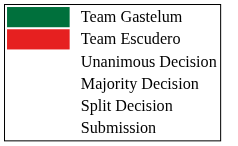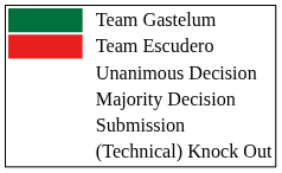 <table style="border:1px solid black; float:left;">
 <tr>
 <td style="background:#00703C; width:40px;"></td>
 <td> </td>
 <td>Team Gastelum</td>
 </tr>
 <tr>
 <td style="background:#E62020; width:40px;"></td>
 <td> </td>
 <td>Team Escudero</td>
 </tr>
 <tr>
 <td style="width:60px;"></td>
 <td> </td>
 <td>Unanimous Decision</td>
 </tr>
 <tr>
 <td style="width:60px;"></td>
 <td> </td>
 <td>Majority Decision</td>
 </tr>
 <tr>
 <td style="width:60px;"></td>
 <td> </td>
-<td>Split Decision</td>
+<td>Submission</td>
 </tr>
 <tr>
 <td style="width:60px;"></td>
 <td> </td>
-<td>Submission</td>
+<td>(Technical) Knock Out</td>
 </tr>
 </table>
